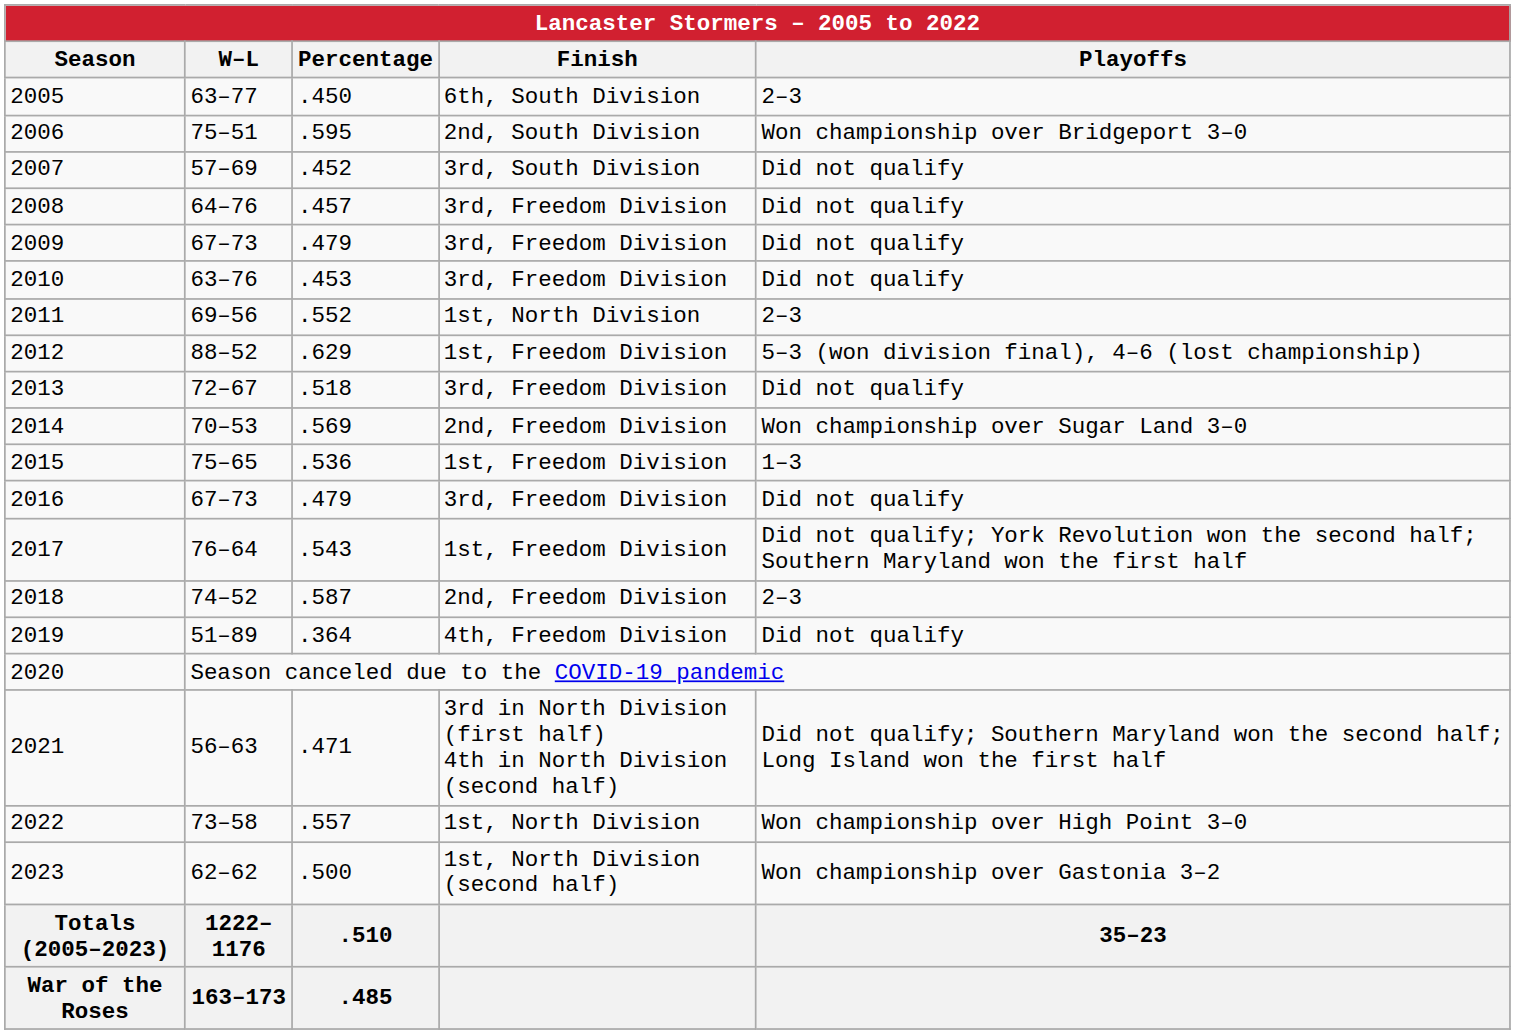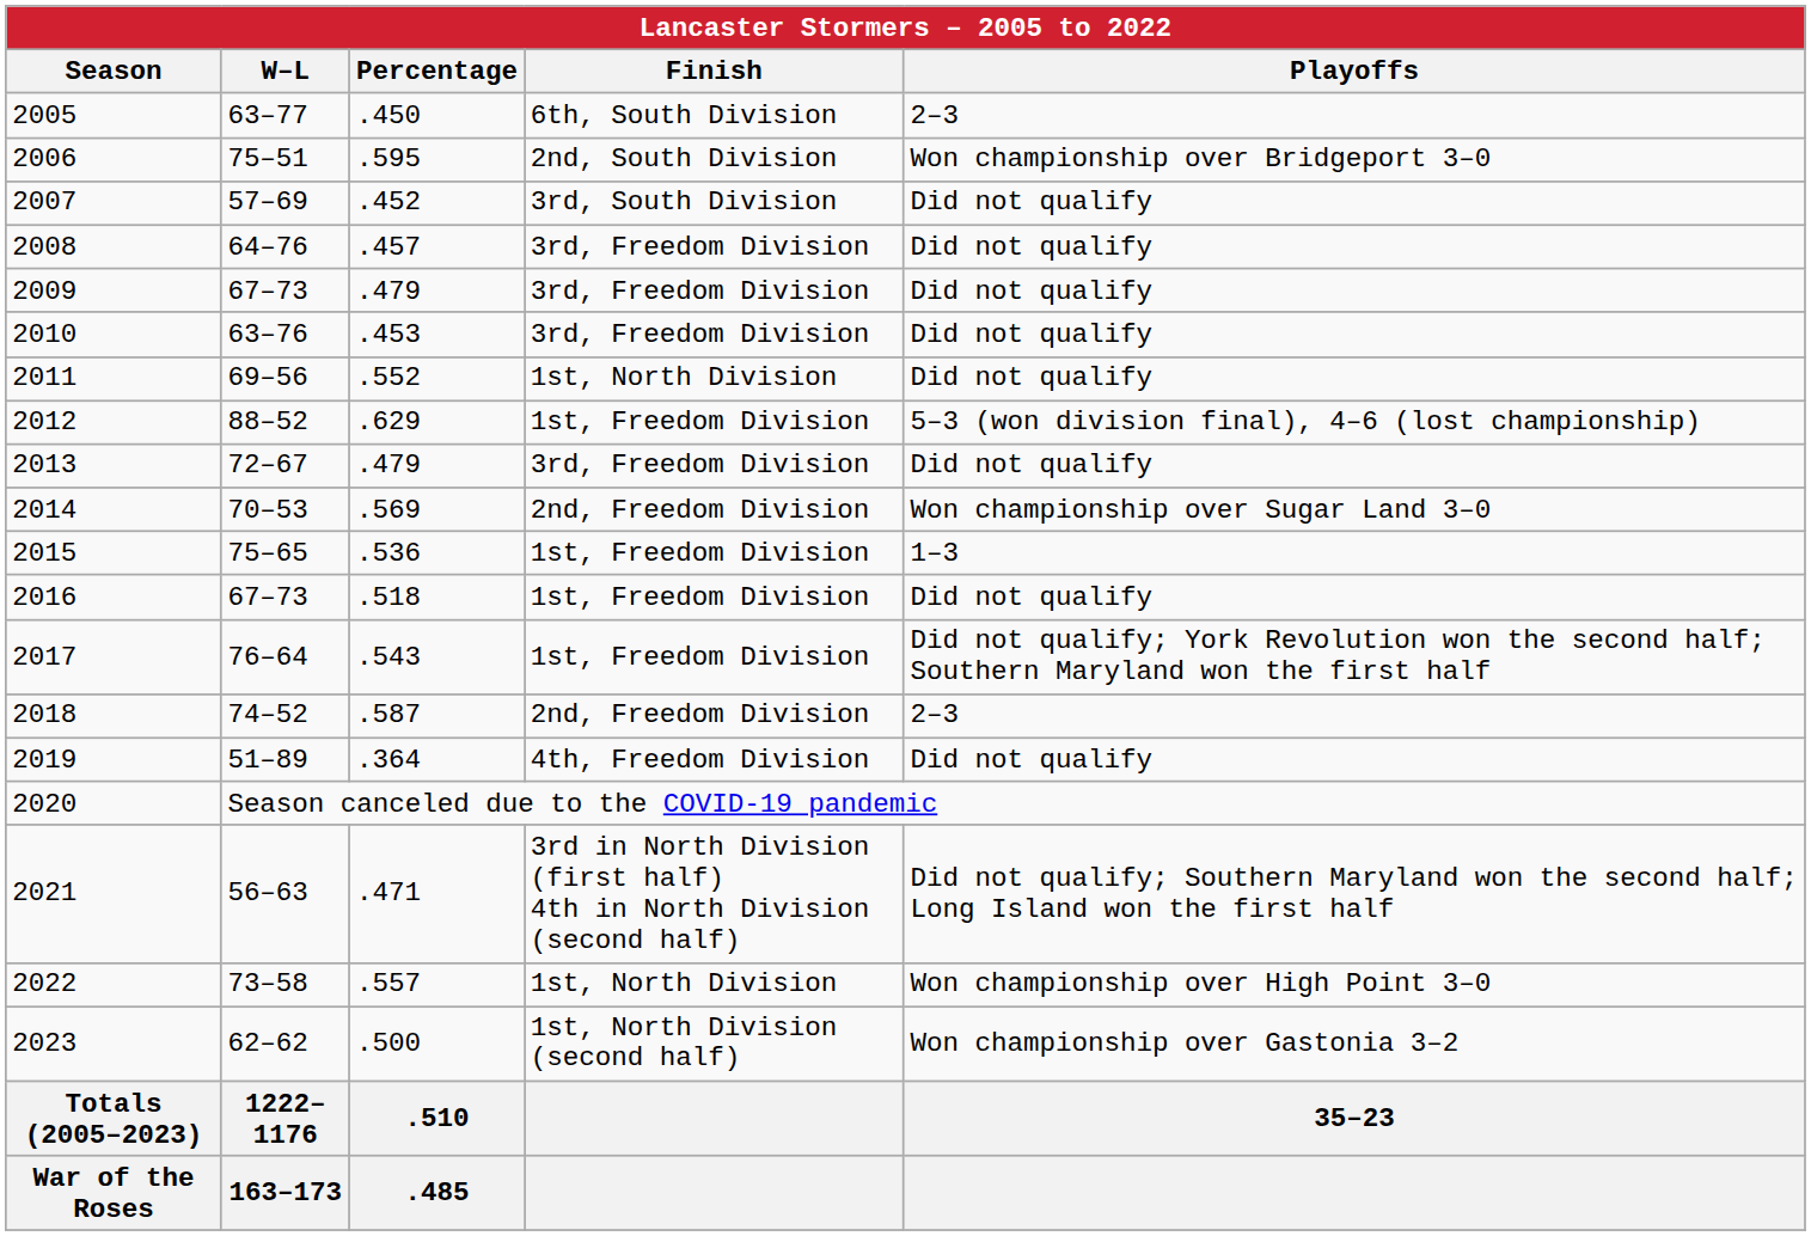 <table class="wikitable">
 <tr>
 <th colspan="5" style="background:#d12030; color:white;">Lancaster Stormers – 2005 to 2022</th>
 </tr>
 <tr>
 <th>Season</th>
 <th>W–L</th>
 <th>Percentage</th>
 <th>Finish</th>
 <th>Playoffs</th>
 </tr>
 <tr>
 <td>2005</td>
 <td>63–77</td>
 <td>.450</td>
 <td>6th, South Division</td>
 <td>2–3</td>
 </tr>
 <tr>
 <td>2006</td>
 <td>75–51</td>
 <td>.595</td>
 <td>2nd, South Division</td>
 <td>Won championship over Bridgeport 3–0</td>
 </tr>
 <tr>
 <td>2007</td>
 <td>57–69</td>
 <td>.452</td>
 <td>3rd, South Division</td>
 <td>Did not qualify</td>
 </tr>
 <tr>
 <td>2008</td>
 <td>64–76</td>
 <td>.457</td>
 <td>3rd, Freedom Division</td>
 <td>Did not qualify</td>
 </tr>
 <tr>
 <td>2009</td>
 <td>67–73</td>
 <td>.479</td>
 <td>3rd, Freedom Division</td>
 <td>Did not qualify</td>
 </tr>
 <tr>
 <td>2010</td>
 <td>63–76</td>
 <td>.453</td>
 <td>3rd, Freedom Division</td>
 <td>Did not qualify</td>
 </tr>
 <tr>
 <td>2011</td>
 <td>69–56</td>
 <td>.552</td>
 <td>1st, North Division</td>
-<td>2–3</td>
+<td>Did not qualify</td>
 </tr>
 <tr>
 <td>2012</td>
 <td>88–52</td>
 <td>.629</td>
 <td>1st, Freedom Division</td>
 <td>5–3 (won division final), 4–6 (lost championship)</td>
 </tr>
 <tr>
 <td>2013</td>
 <td>72–67</td>
-<td>.518</td>
+<td>.479</td>
 <td>3rd, Freedom Division</td>
 <td>Did not qualify</td>
 </tr>
 <tr>
 <td>2014</td>
 <td>70–53</td>
 <td>.569</td>
 <td>2nd, Freedom Division</td>
 <td>Won championship over Sugar Land 3–0</td>
 </tr>
 <tr>
 <td>2015</td>
 <td>75–65</td>
 <td>.536</td>
 <td>1st, Freedom Division</td>
 <td>1–3</td>
 </tr>
 <tr>
 <td>2016</td>
 <td>67–73</td>
-<td>.479</td>
-<td>3rd, Freedom Division</td>
+<td>.518</td>
+<td>1st, Freedom Division</td>
 <td>Did not qualify</td>
 </tr>
 <tr>
 <td>2017</td>
 <td>76–64</td>
 <td>.543</td>
 <td>1st, Freedom Division</td>
 <td>Did not qualify; York Revolution won the second half; Southern Maryland won the first half</td>
 </tr>
 <tr>
 <td>2018</td>
 <td>74–52</td>
 <td>.587</td>
 <td>2nd, Freedom Division</td>
 <td>2–3</td>
 </tr>
 <tr>
 <td>2019</td>
 <td>51–89</td>
 <td>.364</td>
 <td>4th, Freedom Division</td>
 <td>Did not qualify</td>
 </tr>
 <tr>
 <td>2020</td>
 <td colspan="4">Season canceled due to the <a href='#'>COVID-19 pandemic</a></td>
 </tr>
 <tr>
 <td>2021</td>
 <td>56–63</td>
 <td>.471</td>
 <td>3rd in North Division (first half)<br>4th in North Division (second half)</td>
 <td>Did not qualify; Southern Maryland won the second half; Long Island won the first half</td>
 </tr>
 <tr>
 <td>2022</td>
 <td>73–58</td>
 <td>.557</td>
 <td>1st, North Division</td>
 <td>Won championship over High Point 3–0</td>
 </tr>
 <tr>
 <td>2023</td>
 <td>62–62</td>
 <td>.500</td>
 <td>1st, North Division (second half)</td>
 <td>Won championship over Gastonia 3–2</td>
 </tr>
 <tr>
 <th>Totals (2005–2023)</th>
 <th>1222–1176</th>
 <th>.510</th>
 <th> </th>
 <th>35–23</th>
 </tr>
 <tr>
 <th>War of the Roses</th>
 <th>163–173</th>
 <th>.485</th>
 <th> </th>
 <th> </th>
 </tr>
 </table>
